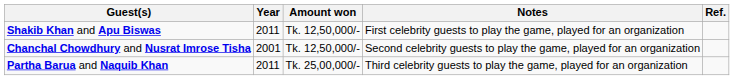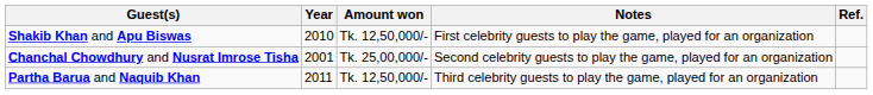 <table class="wikitable">
 <tr>
 <th>Guest(s)</th>
 <th>Year</th>
 <th>Amount won</th>
 <th>Notes</th>
 <th>Ref.</th>
 </tr>
 <tr>
 <td><strong><a href='#'>Shakib Khan</a></strong> and <strong><a href='#'>Apu Biswas</a></strong></td>
-<td>2011</td>
+<td>2010</td>
 <td>Tk. 12,50,000/-</td>
 <td>First celebrity guests to play the game, played for an organization</td>
 <td></td>
 </tr>
 <tr>
 <td><strong><a href='#'>Chanchal Chowdhury</a></strong> and <strong><a href='#'>Nusrat Imrose Tisha</a></strong></td>
 <td>2001</td>
-<td>Tk. 12,50,000/-</td>
+<td>Tk. 25,00,000/-</td>
 <td>Second celebrity guests to play the game, played for an organization</td>
 <td></td>
 </tr>
 <tr>
 <td><strong><a href='#'>Partha Barua</a></strong> and <strong><a href='#'>Naquib Khan</a></strong></td>
 <td>2011</td>
-<td>Tk. 25,00,000/-</td>
+<td>Tk. 12,50,000/-</td>
 <td>Third celebrity guests to play the game, played for an organization</td>
 <td></td>
 </tr>
 </table>
